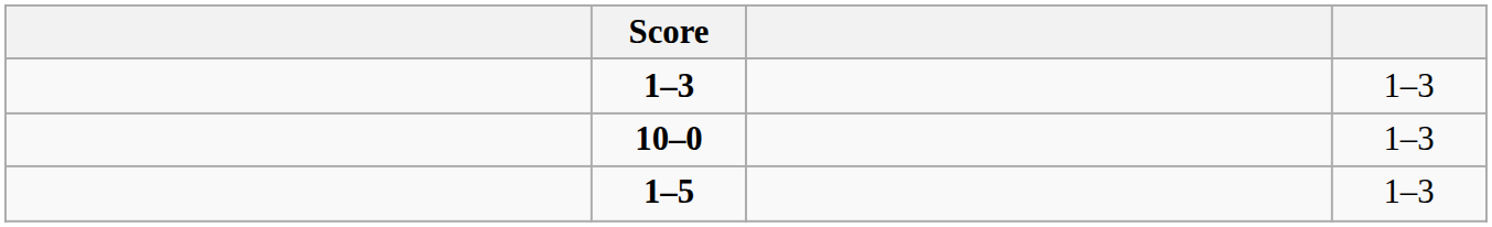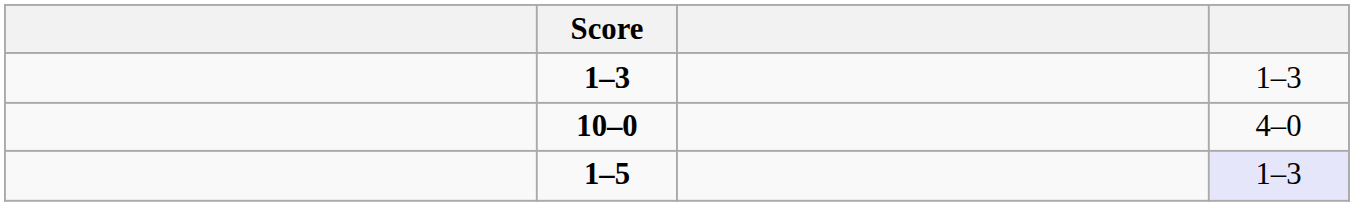 <table class="wikitable" style="text-align: center; ">
 <tr>
 <th align="right" width="270"></th>
 <th width="65">Score</th>
 <th align="left" width="270"></th>
 <th width="65"></th>
 </tr>
 <tr>
 <td align="left"></td>
 <td><strong>1–3</strong></td>
 <td align="left"><strong></strong></td>
 <td>1–3 <strong></strong></td>
 </tr>
 <tr>
 <td align="left"><strong></strong></td>
 <td><strong>10–0</strong></td>
 <td align="left"></td>
-<td>1–3 <strong></strong></td>
+<td>4–0 <strong></strong></td>
 </tr>
 <tr>
 <td align="left"></td>
 <td><strong>1–5</strong></td>
 <td align="left"><strong></strong></td>
-<td>1–3 <strong></strong></td>
+<td style="background: lavender;">1–3 <strong></strong></td>
 </tr>
 </table>
